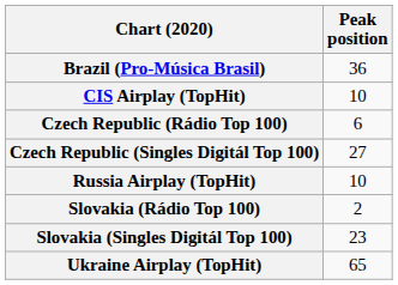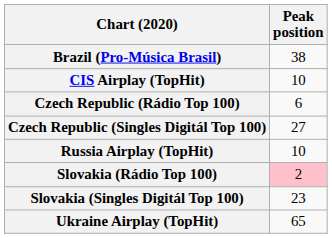 <table class="wikitable sortable plainrowheaders" style="text-align:center">
 <tr>
 <th scope="col">Chart (2020)</th>
 <th scope="col">Peak<br>position</th>
 </tr>
 <tr>
 <th scope="row">Brazil (<a href='#'>Pro-Música Brasil</a>)</th>
-<td>36</td>
+<td>38</td>
 </tr>
 <tr>
 <th scope="row"><a href='#'>CIS</a> Airplay (TopHit)</th>
 <td>10</td>
 </tr>
 <tr>
 <th scope="row">Czech Republic (Rádio Top 100)</th>
 <td>6</td>
 </tr>
 <tr>
 <th scope="row">Czech Republic (Singles Digitál Top 100)</th>
 <td>27</td>
 </tr>
 <tr>
 <th scope="row">Russia Airplay (TopHit)</th>
 <td>10</td>
 </tr>
 <tr>
 <th scope="row">Slovakia (Rádio Top 100)</th>
-<td>2</td>
+<td style="background: pink;">2</td>
 </tr>
 <tr>
 <th scope="row">Slovakia (Singles Digitál Top 100)</th>
 <td>23</td>
 </tr>
 <tr>
 <th scope="row">Ukraine Airplay (TopHit)</th>
 <td>65</td>
 </tr>
 </table>
